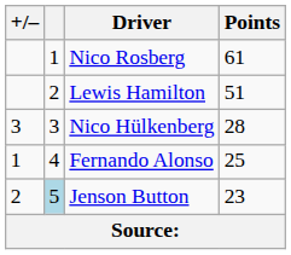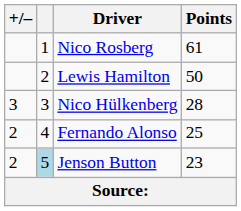 <table class="wikitable" style="font-size: 85%;">
 <tr>
 <th scope="col">+/–</th>
 <th scope="col"></th>
 <th scope="col">Driver</th>
 <th scope="col">Points</th>
 </tr>
 <tr>
 <td></td>
 <td align="center">1</td>
 <td> <a href='#'>Nico Rosberg</a></td>
 <td>61</td>
 </tr>
 <tr>
 <td></td>
 <td align="center">2</td>
 <td> <a href='#'>Lewis Hamilton</a></td>
-<td>51</td>
+<td>50</td>
 </tr>
 <tr>
 <td> 3</td>
 <td align="center">3</td>
 <td> <a href='#'>Nico Hülkenberg</a></td>
 <td>28</td>
 </tr>
 <tr>
-<td> 1</td>
+<td> 2</td>
 <td align="center">4</td>
 <td> <a href='#'>Fernando Alonso</a></td>
 <td>25</td>
 </tr>
 <tr>
 <td> 2</td>
 <td align="center" style="background: lightblue;">5</td>
 <td> <a href='#'>Jenson Button</a></td>
 <td>23</td>
 </tr>
 <tr>
 <th colspan=4>Source:</th>
 </tr>
 </table>
